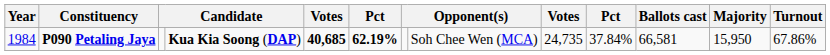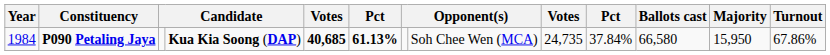 <table class="wikitable" style="margin:0.5em ; font-size:95%">
 <tr>
 <th>Year</th>
 <th>Constituency</th>
 <th colspan=2>Candidate</th>
 <th>Votes</th>
 <th>Pct</th>
 <th colspan=2>Opponent(s)</th>
 <th>Votes</th>
 <th>Pct</th>
 <th>Ballots cast</th>
 <th>Majority</th>
 <th>Turnout</th>
 </tr>
 <tr>
 <td><a href='#'>1984</a></td>
 <td><strong>P090 <a href='#'>Petaling Jaya</a></strong></td>
 <td></td>
 <td><strong>Kua Kia Soong</strong> (<a href='#'><strong>DAP</strong></a>)</td>
 <td align=right><strong>40,685</strong></td>
-<td><strong>62.19%</strong></td>
+<td><strong>61.13%</strong></td>
 <td></td>
 <td>Soh Chee Wen (<a href='#'>MCA</a>)</td>
 <td align=right>24,735</td>
 <td>37.84%</td>
-<td>66,581</td>
+<td>66,580</td>
 <td>15,950</td>
 <td>67.86%</td>
 </tr>
 </table>
